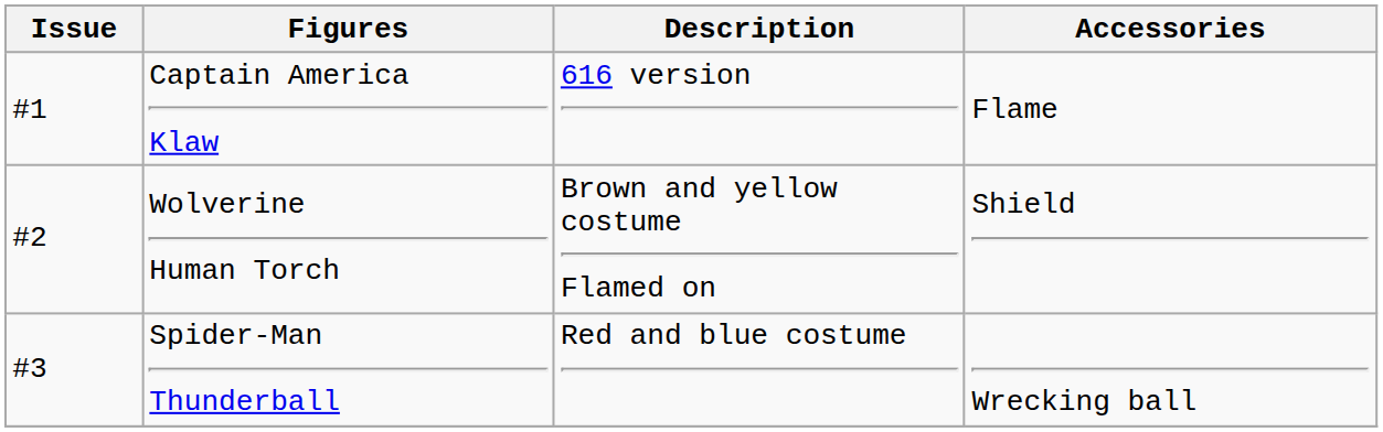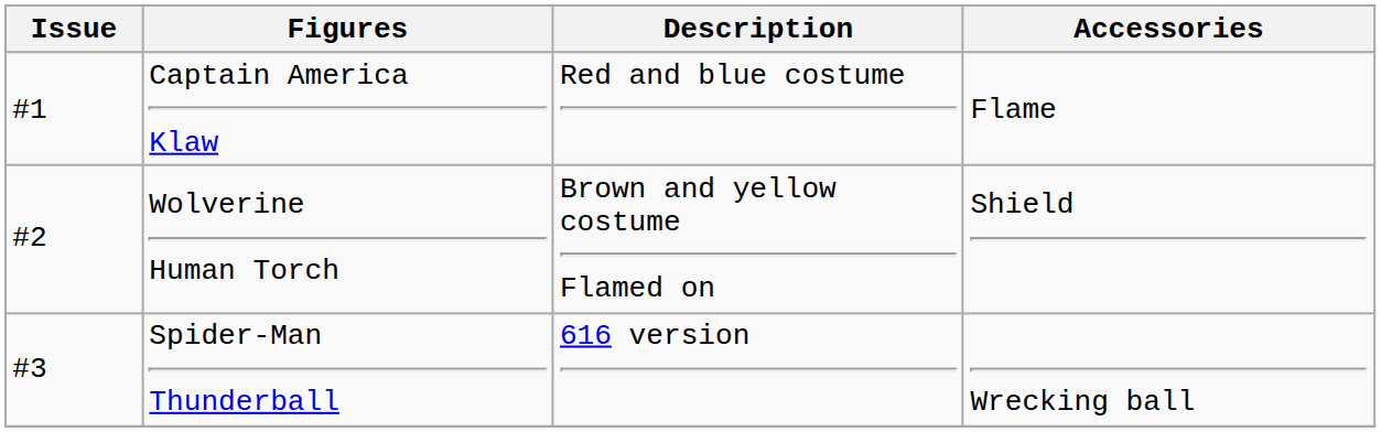 <table class="wikitable" width="70%">
 <tr>
 <th width=10%>Issue</th>
 <th width=30%>Figures</th>
 <th width=30%>Description</th>
 <th width=30%>Accessories</th>
 </tr>
 <tr>
 <td>#1</td>
 <td>Captain America<hr><a href='#'>Klaw</a></td>
-<td><a href='#'>616</a> version<hr> </td>
+<td>Red and blue costume<hr> </td>
 <td>Flame</td>
 </tr>
 <tr>
 <td>#2</td>
 <td>Wolverine<hr>Human Torch</td>
 <td>Brown and yellow costume<hr>Flamed on</td>
 <td>Shield<hr> </td>
 </tr>
 <tr>
 <td>#3</td>
 <td>Spider-Man<hr><a href='#'>Thunderball</a></td>
-<td>Red and blue costume<hr> </td>
+<td><a href='#'>616</a> version<hr> </td>
 <td> <hr>Wrecking ball</td>
 </tr>
 <tr>
 </tr>
 </table>
